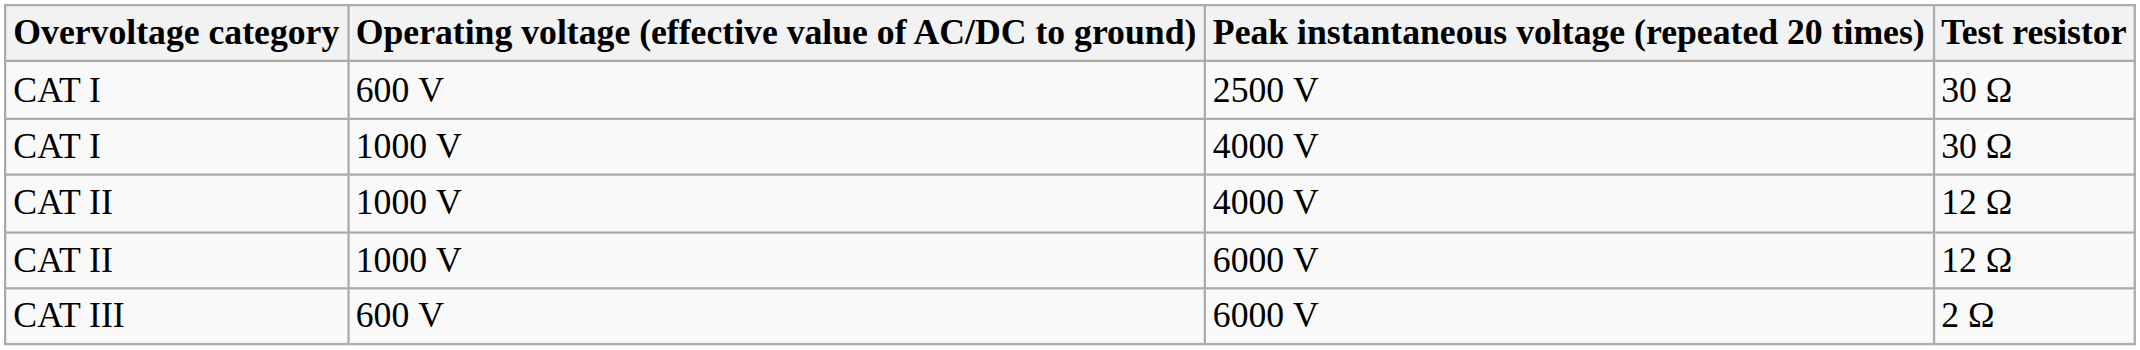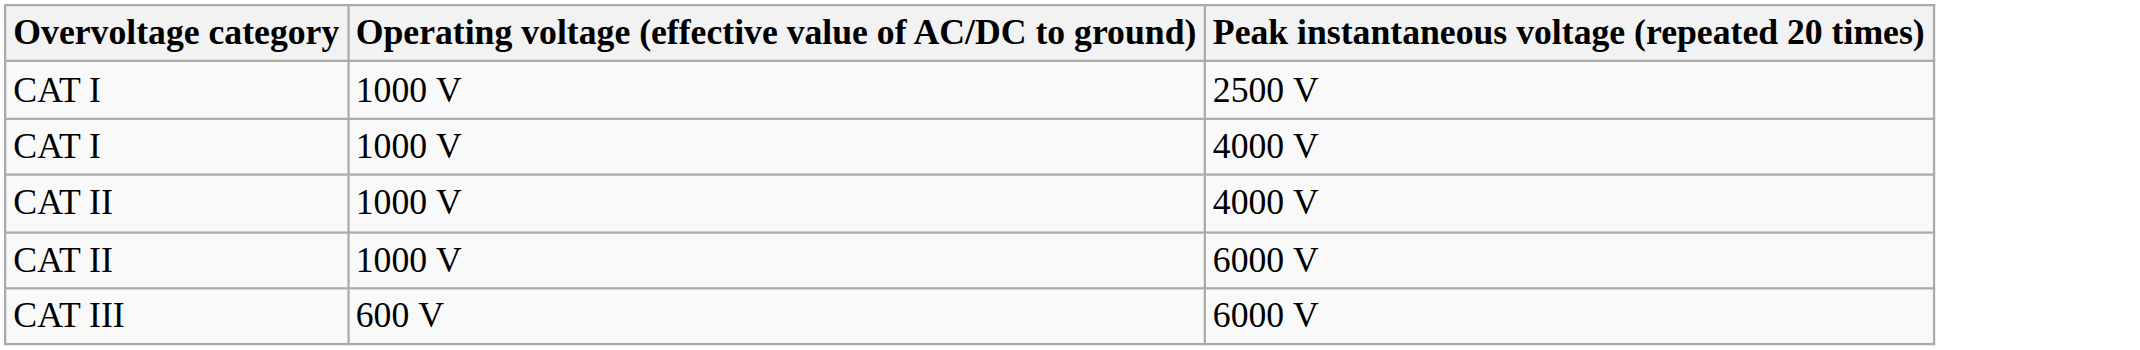 <table class="wikitable">
 <tr>
 <th>Overvoltage category</th>
 <th>Operating voltage (effective value of AC/DC to ground)</th>
 <th>Peak instantaneous voltage (repeated 20 times)</th>
-<th>Test resistor</th>
 </tr>
 <tr>
 <td>CAT I</td>
-<td>600 V</td>
+<td>1000 V</td>
 <td>2500 V</td>
-<td>30 Ω</td>
 </tr>
 <tr>
 <td>CAT I</td>
 <td>1000 V</td>
 <td>4000 V</td>
-<td>30 Ω</td>
 </tr>
 <tr>
 <td>CAT II</td>
 <td>1000 V</td>
 <td>4000 V</td>
-<td>12 Ω</td>
 </tr>
 <tr>
 <td>CAT II</td>
 <td>1000 V</td>
 <td>6000 V</td>
-<td>12 Ω</td>
 </tr>
 <tr>
 <td>CAT III</td>
 <td>600 V</td>
 <td>6000 V</td>
-<td>2 Ω</td>
 </tr>
 </table>
